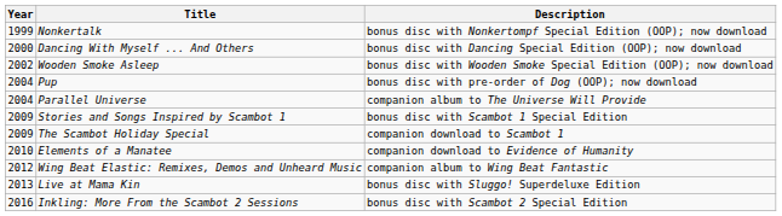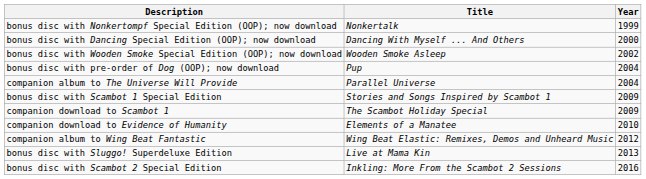 <table class="wikitable">
 <tr>
+<th>Description</th>
+<th>Title</th>
 <th>Year</th>
-<th>Title</th>
-<th>Description</th>
 </tr>
 <tr>
+<td>bonus disc with <em>Nonkertompf</em> Special Edition (OOP); now download</td>
+<td><em>Nonkertalk</em></td>
 <td>1999</td>
-<td><em>Nonkertalk</em></td>
-<td>bonus disc with <em>Nonkertompf</em> Special Edition (OOP); now download</td>
 </tr>
 <tr>
+<td>bonus disc with <em>Dancing</em> Special Edition (OOP); now download</td>
+<td><em>Dancing With Myself ... And Others</em></td>
 <td>2000</td>
-<td><em>Dancing With Myself ... And Others</em></td>
-<td>bonus disc with <em>Dancing</em> Special Edition (OOP); now download</td>
 </tr>
 <tr>
+<td>bonus disc with <em>Wooden Smoke</em> Special Edition (OOP); now download</td>
+<td><em>Wooden Smoke Asleep</em></td>
 <td>2002</td>
-<td><em>Wooden Smoke Asleep</em></td>
-<td>bonus disc with <em>Wooden Smoke</em> Special Edition (OOP); now download</td>
 </tr>
 <tr>
+<td>bonus disc with pre-order of <em>Dog</em> (OOP); now download</td>
+<td><em>Pup</em></td>
 <td>2004</td>
-<td><em>Pup</em></td>
-<td>bonus disc with pre-order of <em>Dog</em> (OOP); now download</td>
 </tr>
 <tr>
+<td>companion album to <em>The Universe Will Provide</em></td>
+<td><em>Parallel Universe</em></td>
 <td>2004</td>
-<td><em>Parallel Universe</em></td>
-<td>companion album to <em>The Universe Will Provide</em></td>
 </tr>
 <tr>
+<td>bonus disc with <em>Scambot 1</em> Special Edition</td>
+<td><em>Stories and Songs Inspired by Scambot 1</em></td>
 <td>2009</td>
-<td><em>Stories and Songs Inspired by Scambot 1</em></td>
-<td>bonus disc with <em>Scambot 1</em> Special Edition</td>
 </tr>
 <tr>
+<td>companion download to <em>Scambot 1</em></td>
+<td><em>The Scambot Holiday Special</em></td>
 <td>2009</td>
-<td><em>The Scambot Holiday Special</em></td>
-<td>companion download to <em>Scambot 1</em></td>
 </tr>
 <tr>
+<td>companion download to <em>Evidence of Humanity</em></td>
+<td><em>Elements of a Manatee</em></td>
 <td>2010</td>
-<td><em>Elements of a Manatee</em></td>
-<td>companion download to <em>Evidence of Humanity</em></td>
 </tr>
 <tr>
+<td>companion album to <em>Wing Beat Fantastic</em></td>
+<td><em>Wing Beat Elastic: Remixes, Demos and Unheard Music</em></td>
 <td>2012</td>
-<td><em>Wing Beat Elastic: Remixes, Demos and Unheard Music</em></td>
-<td>companion album to <em>Wing Beat Fantastic</em></td>
 </tr>
 <tr>
+<td>bonus disc with <em>Sluggo!</em> Superdeluxe Edition</td>
+<td><em>Live at Mama Kin</em></td>
 <td>2013</td>
-<td><em>Live at Mama Kin</em></td>
-<td>bonus disc with <em>Sluggo!</em> Superdeluxe Edition</td>
 </tr>
 <tr>
+<td>bonus disc with <em>Scambot 2</em> Special Edition</td>
+<td><em>Inkling: More From the Scambot 2 Sessions</em></td>
 <td>2016</td>
-<td><em>Inkling: More From the Scambot 2 Sessions</em></td>
-<td>bonus disc with <em>Scambot 2</em> Special Edition</td>
 </tr>
 </table>
